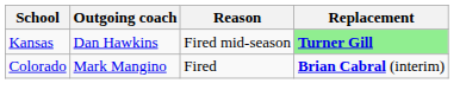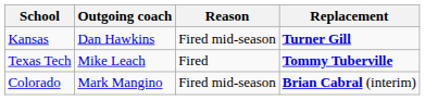 <table class="wikitable">
 <tr>
 <th>School</th>
 <th>Outgoing coach</th>
 <th>Reason</th>
 <th>Replacement</th>
 </tr>
 <tr>
 <td><a href='#'>Kansas</a></td>
 <td><a href='#'>Dan Hawkins</a></td>
 <td>Fired mid-season</td>
-<td style="background: lightgreen;"><strong><a href='#'>Turner Gill</a></strong></td>
+<td><strong><a href='#'>Turner Gill</a></strong></td>
+</tr>
+<tr>
+<td><a href='#'>Texas Tech</a></td>
+<td><a href='#'>Mike Leach</a></td>
+<td>Fired</td>
+<td><strong><a href='#'>Tommy Tuberville</a></strong></td>
 </tr>
 <tr>
 <td><a href='#'>Colorado</a></td>
 <td><a href='#'>Mark Mangino</a></td>
-<td>Fired</td>
+<td>Fired mid-season</td>
 <td><strong><a href='#'>Brian Cabral</a></strong> (interim)</td>
 </tr>
 </table>
